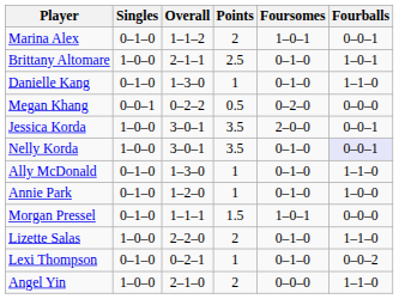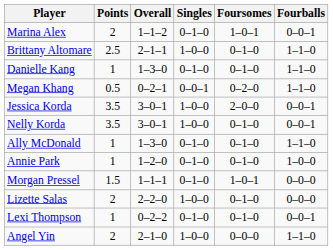 <table class="wikitable sortable" style="text-align:center">
 <tr>
 <th>Player</th>
+<th>Points</th>
+<th>Overall</th>
 <th>Singles</th>
-<th>Overall</th>
-<th>Points</th>
 <th>Foursomes</th>
 <th>Fourballs</th>
 </tr>
 <tr>
 <td align=left><a href='#'>Marina Alex</a></td>
+<td>2</td>
+<td>1–1–2</td>
 <td>0–1–0</td>
-<td>1–1–2</td>
-<td>2</td>
 <td>1–0–1</td>
 <td>0–0–1</td>
 </tr>
 <tr>
 <td align=left><a href='#'>Brittany Altomare</a></td>
+<td>2.5</td>
+<td>2–1–1</td>
 <td>1–0–0</td>
-<td>2–1–1</td>
-<td>2.5</td>
 <td>0–1–0</td>
-<td>1–0–1</td>
+<td>1–1–0</td>
 </tr>
 <tr>
 <td align=left><a href='#'>Danielle Kang</a></td>
+<td>1</td>
+<td>1–3–0</td>
 <td>0–1–0</td>
-<td>1–3–0</td>
-<td>1</td>
 <td>0–1–0</td>
 <td>1–1–0</td>
 </tr>
 <tr>
 <td align=left><a href='#'>Megan Khang</a></td>
+<td>0.5</td>
+<td>0–2–1</td>
 <td>0–0–1</td>
-<td>0–2–2</td>
-<td>0.5</td>
 <td>0–2–0</td>
-<td>0–0–0</td>
+<td>1–1–0</td>
 </tr>
 <tr>
 <td align=left><a href='#'>Jessica Korda</a></td>
+<td>3.5</td>
+<td>3–0–1</td>
 <td>1–0–0</td>
-<td>3–0–1</td>
-<td>3.5</td>
 <td>2–0–0</td>
 <td>0–0–1</td>
 </tr>
 <tr>
 <td align=left><a href='#'>Nelly Korda</a></td>
+<td>3.5</td>
+<td>3–0–1</td>
 <td>1–0–0</td>
-<td>3–0–1</td>
-<td>3.5</td>
 <td>0–1–0</td>
-<td style="background: lavender;">0–0–1</td>
+<td>0–0–1</td>
 </tr>
 <tr>
 <td align=left><a href='#'>Ally McDonald</a></td>
+<td>1</td>
+<td>1–3–0</td>
 <td>0–1–0</td>
-<td>1–3–0</td>
-<td>1</td>
 <td>0–1–0</td>
 <td>1–1–0</td>
 </tr>
 <tr>
 <td align=left><a href='#'>Annie Park</a></td>
+<td>1</td>
+<td>1–2–0</td>
 <td>0–1–0</td>
-<td>1–2–0</td>
-<td>1</td>
 <td>0–1–0</td>
 <td>1–0–0</td>
 </tr>
 <tr>
 <td align=left><a href='#'>Morgan Pressel</a></td>
+<td>1.5</td>
+<td>1–1–1</td>
 <td>0–1–0</td>
-<td>1–1–1</td>
-<td>1.5</td>
 <td>1–0–1</td>
 <td>0–0–0</td>
 </tr>
 <tr>
 <td align=left><a href='#'>Lizette Salas</a></td>
+<td>2</td>
+<td>2–2–0</td>
 <td>1–0–0</td>
-<td>2–2–0</td>
-<td>2</td>
 <td>0–1–0</td>
-<td>1–1–0</td>
+<td>0–0–0</td>
 </tr>
 <tr>
 <td align=left><a href='#'>Lexi Thompson</a></td>
+<td>1</td>
+<td>0–2–2</td>
 <td>0–1–0</td>
-<td>0–2–1</td>
-<td>1</td>
 <td>0–1–0</td>
-<td>0–0–2</td>
+<td>0–0–1</td>
 </tr>
 <tr>
 <td align=left><a href='#'>Angel Yin</a></td>
+<td>2</td>
+<td>2–1–0</td>
 <td>1–0–0</td>
-<td>2–1–0</td>
-<td>2</td>
 <td>0–0–0</td>
 <td>1–1–0</td>
 </tr>
 </table>
